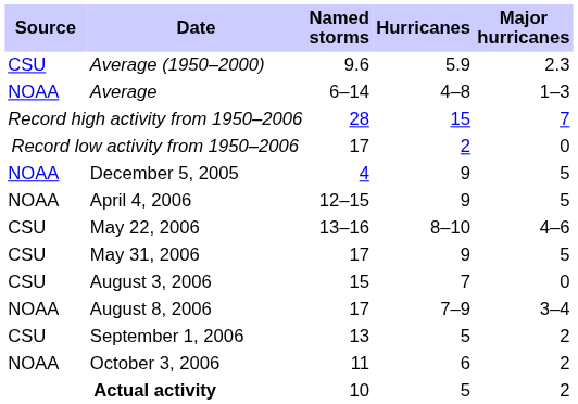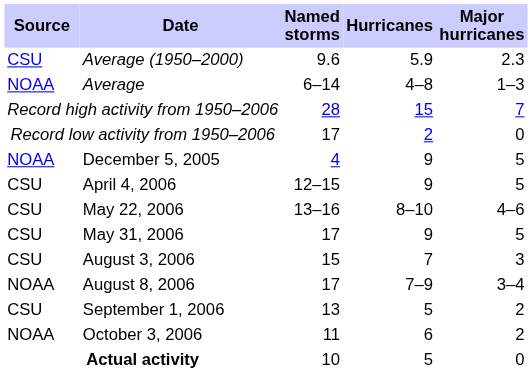 <table class="toccolours" cellspacing=0 cellpadding=3 style="float:right; margin-left:1em; text-align:right;">
 <tr style="background:#ccccff">
 <td align="center"><strong>Source</strong></td>
 <td align="center"><strong>Date</strong></td>
 <td align="center"><strong><span>Named<br>storms</span></strong></td>
 <td align="center"><strong><span>Hurricanes</span></strong></td>
 <td align="center"><strong><span>Major<br>hurricanes</span></strong></td>
 </tr>
 <tr>
 <td align="left"><a href='#'>CSU</a></td>
 <td align="left"><em>Average <span>(1950–2000)</span></em></td>
 <td>9.6</td>
 <td>5.9</td>
 <td>2.3</td>
 </tr>
 <tr>
 <td align="left"><a href='#'>NOAA</a></td>
 <td align="left"><em>Average</em></td>
 <td>6–14</td>
 <td>4–8</td>
 <td>1–3</td>
 </tr>
 <tr>
 <td align="center" colspan="2"><em>Record high activity from 1950–2006</em></td>
 <td><a href='#'>28</a></td>
 <td><a href='#'>15</a></td>
 <td><a href='#'>7</a></td>
 </tr>
 <tr>
 <td align="center" colspan="2"><em>Record low activity from 1950–2006</em></td>
 <td>17</td>
 <td><a href='#'>2</a></td>
 <td>0</td>
 </tr>
 <tr>
 <td align="left"><a href='#'>NOAA</a></td>
 <td align="left">December 5, 2005</td>
 <td><a href='#'>4</a></td>
 <td>9</td>
 <td>5</td>
 </tr>
 <tr>
-<td align="left">NOAA</td>
+<td align="left">CSU</td>
 <td align="left">April 4, 2006</td>
 <td>12–15</td>
 <td>9</td>
 <td>5</td>
 </tr>
 <tr>
 <td align="left">CSU</td>
 <td align="left">May 22, 2006</td>
 <td>13–16</td>
 <td>8–10</td>
 <td>4–6</td>
 </tr>
 <tr>
 <td align="left">CSU</td>
 <td align="left">May 31, 2006</td>
 <td>17</td>
 <td>9</td>
 <td>5</td>
 </tr>
 <tr>
 <td align="left">CSU</td>
 <td align="left">August 3, 2006</td>
 <td>15</td>
 <td>7</td>
-<td>0</td>
+<td>3</td>
 </tr>
 <tr>
 <td align="left">NOAA</td>
 <td align="left">August 8, 2006</td>
 <td>17</td>
 <td>7–9</td>
 <td>3–4</td>
 </tr>
 <tr>
 <td align="left">CSU</td>
 <td align="left">September 1, 2006</td>
 <td>13</td>
 <td>5</td>
 <td>2</td>
 </tr>
 <tr>
 <td align="left">NOAA</td>
 <td align="left">October 3, 2006</td>
 <td>11</td>
 <td>6</td>
 <td>2</td>
 </tr>
 <tr>
 <td align="center" colspan="2"><strong>Actual activity</strong></td>
 <td>10</td>
 <td>5</td>
-<td>2</td>
+<td>0</td>
 </tr>
 </table>
